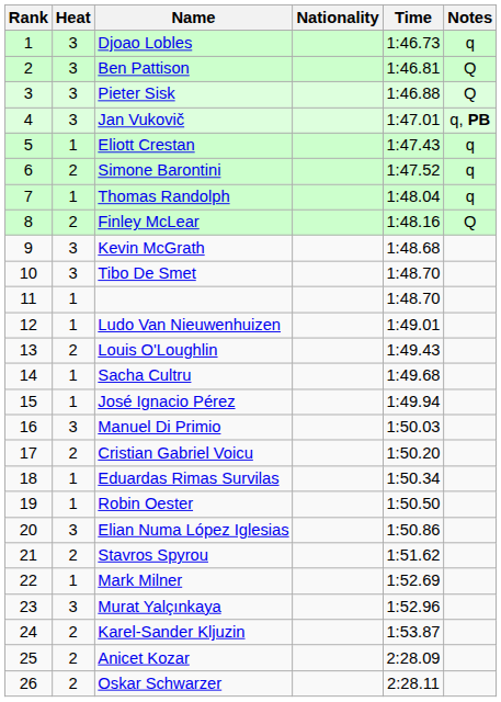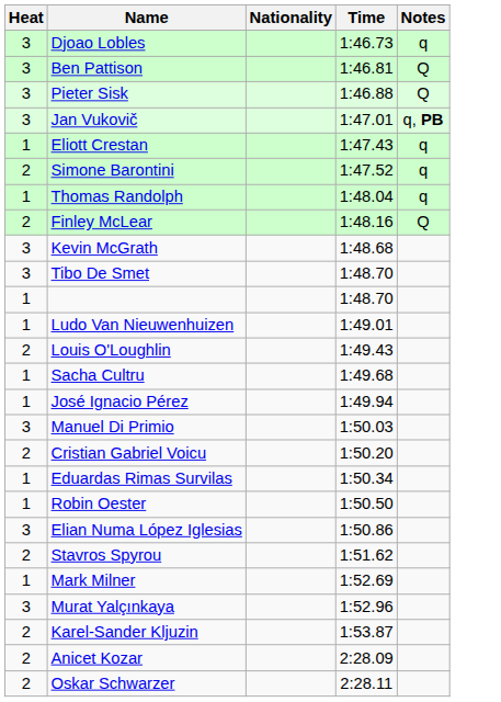 <table class="wikitable sortable" style="text-align:center;">
 <tr>
-<th>Rank</th>
 <th>Heat</th>
 <th>Name</th>
 <th>Nationality</th>
 <th>Time</th>
 <th>Notes</th>
 </tr>
 <tr bgcolor=ccffcc>
-<td>1</td>
 <td>3</td>
 <td align=left><a href='#'>Djoao Lobles</a></td>
 <td align=left></td>
 <td>1:46.73</td>
 <td>q</td>
 </tr>
 <tr bgcolor=ccffcc>
-<td>2</td>
 <td>3</td>
 <td align=left><a href='#'>Ben Pattison</a></td>
 <td align=left></td>
 <td>1:46.81</td>
 <td>Q</td>
 </tr>
 <tr bgcolor=ddffdd>
 <td>3</td>
-<td>3</td>
 <td align=left><a href='#'>Pieter Sisk</a></td>
 <td align=left></td>
 <td>1:46.88</td>
 <td>Q</td>
 </tr>
 <tr bgcolor=ddffdd>
-<td>4</td>
 <td>3</td>
 <td align=left><a href='#'>Jan Vukovič</a></td>
 <td align=left></td>
 <td>1:47.01</td>
 <td>q, <strong>PB</strong></td>
 </tr>
 <tr bgcolor=ccffcc>
-<td>5</td>
 <td>1</td>
 <td align=left><a href='#'>Eliott Crestan</a></td>
 <td align=left></td>
 <td>1:47.43</td>
 <td>q</td>
 </tr>
 <tr bgcolor=ccffcc>
-<td>6</td>
 <td>2</td>
 <td align=left><a href='#'>Simone Barontini</a></td>
 <td align=left></td>
 <td>1:47.52</td>
 <td>q</td>
 </tr>
 <tr bgcolor=ccffcc>
-<td>7</td>
 <td>1</td>
 <td align=left><a href='#'>Thomas Randolph</a></td>
 <td align=left></td>
 <td>1:48.04</td>
 <td>q</td>
 </tr>
 <tr bgcolor=ccffcc>
-<td>8</td>
 <td>2</td>
 <td align=left><a href='#'>Finley McLear</a></td>
 <td align=left></td>
 <td>1:48.16</td>
 <td>Q</td>
 </tr>
 <tr>
-<td>9</td>
 <td>3</td>
 <td align=left><a href='#'>Kevin McGrath</a></td>
 <td align=left></td>
 <td>1:48.68</td>
 <td></td>
 </tr>
 <tr>
-<td>10</td>
 <td>3</td>
 <td align=left><a href='#'>Tibo De Smet</a></td>
 <td align=left></td>
 <td>1:48.70</td>
 <td></td>
 </tr>
 <tr>
-<td>11</td>
 <td>1</td>
 <td align=left></td>
 <td align=left></td>
 <td>1:48.70</td>
 <td></td>
 </tr>
 <tr>
-<td>12</td>
 <td>1</td>
 <td align=left><a href='#'>Ludo Van Nieuwenhuizen</a></td>
 <td align=left></td>
 <td>1:49.01</td>
 <td></td>
 </tr>
 <tr>
-<td>13</td>
 <td>2</td>
 <td align=left><a href='#'>Louis O'Loughlin</a></td>
 <td align=left></td>
 <td>1:49.43</td>
 <td></td>
 </tr>
 <tr>
-<td>14</td>
 <td>1</td>
 <td align=left><a href='#'>Sacha Cultru</a></td>
 <td align=left></td>
 <td>1:49.68</td>
 <td></td>
 </tr>
 <tr>
-<td>15</td>
 <td>1</td>
 <td align=left><a href='#'>José Ignacio Pérez</a></td>
 <td align=left></td>
 <td>1:49.94</td>
 <td></td>
 </tr>
 <tr>
-<td>16</td>
 <td>3</td>
 <td align=left><a href='#'>Manuel Di Primio</a></td>
 <td align=left></td>
 <td>1:50.03</td>
 <td></td>
 </tr>
 <tr>
-<td>17</td>
 <td>2</td>
 <td align=left><a href='#'>Cristian Gabriel Voicu</a></td>
 <td align=left></td>
 <td>1:50.20</td>
 <td></td>
 </tr>
 <tr>
-<td>18</td>
 <td>1</td>
 <td align=left><a href='#'>Eduardas Rimas Survilas</a></td>
 <td align=left></td>
 <td>1:50.34</td>
 <td></td>
 </tr>
 <tr>
-<td>19</td>
 <td>1</td>
 <td align=left><a href='#'>Robin Oester</a></td>
 <td align=left></td>
 <td>1:50.50</td>
 <td></td>
 </tr>
 <tr>
-<td>20</td>
 <td>3</td>
 <td align=left><a href='#'>Elian Numa López Iglesias</a></td>
 <td align=left></td>
 <td>1:50.86</td>
 <td></td>
 </tr>
 <tr>
-<td>21</td>
 <td>2</td>
 <td align=left><a href='#'>Stavros Spyrou</a></td>
 <td align=left></td>
 <td>1:51.62</td>
 <td></td>
 </tr>
 <tr>
-<td>22</td>
 <td>1</td>
 <td align=left><a href='#'>Mark Milner</a></td>
 <td align=left></td>
 <td>1:52.69</td>
 <td></td>
 </tr>
 <tr>
-<td>23</td>
 <td>3</td>
 <td align=left><a href='#'>Murat Yalçınkaya</a></td>
 <td align=left></td>
 <td>1:52.96</td>
 <td></td>
 </tr>
 <tr>
-<td>24</td>
 <td>2</td>
 <td align=left><a href='#'>Karel-Sander Kljuzin</a></td>
 <td align=left></td>
 <td>1:53.87</td>
 <td></td>
 </tr>
 <tr>
-<td>25</td>
 <td>2</td>
 <td align=left><a href='#'>Anicet Kozar</a></td>
 <td align=left></td>
 <td>2:28.09</td>
 <td></td>
 </tr>
 <tr>
-<td>26</td>
 <td>2</td>
 <td align=left><a href='#'>Oskar Schwarzer</a></td>
 <td align=left></td>
 <td>2:28.11</td>
 <td></td>
 </tr>
 </table>
